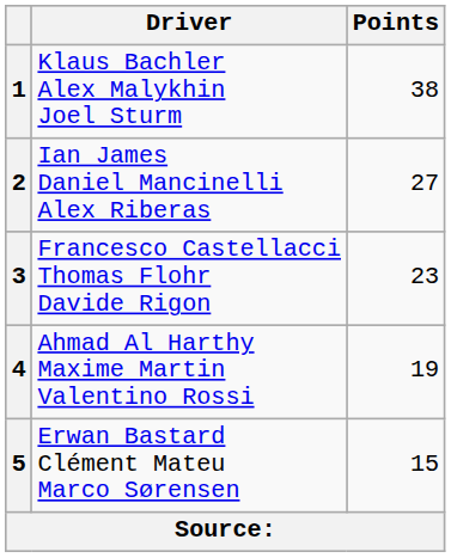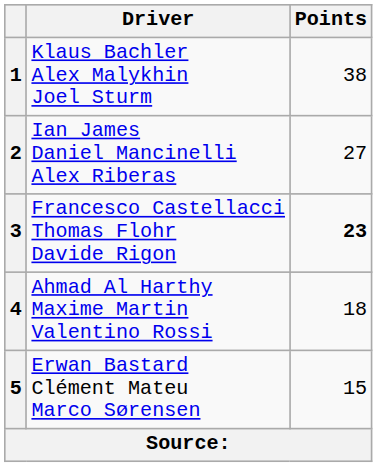 <table class="wikitable" style="font-size:95%;">
 <tr>
 <th></th>
 <th>Driver</th>
 <th>Points</th>
 </tr>
 <tr>
 <th>1</th>
 <td> <a href='#'>Klaus Bachler</a><br> <a href='#'>Alex Malykhin</a><br> <a href='#'>Joel Sturm</a></td>
 <td align="right">38</td>
 </tr>
 <tr>
 <th>2</th>
 <td> <a href='#'>Ian James</a><br> <a href='#'>Daniel Mancinelli</a><br> <a href='#'>Alex Riberas</a></td>
 <td align="right">27</td>
 </tr>
 <tr>
 <th>3</th>
 <td> <a href='#'>Francesco Castellacci</a><br> <a href='#'>Thomas Flohr</a><br> <a href='#'>Davide Rigon</a></td>
-<td align="right">23</td>
+<td align="right"><strong>23</strong></td>
 </tr>
 <tr>
 <th>4</th>
 <td> <a href='#'>Ahmad Al Harthy</a><br> <a href='#'>Maxime Martin</a><br> <a href='#'>Valentino Rossi</a></td>
-<td align="right">19</td>
+<td align="right">18</td>
 </tr>
 <tr>
 <th>5</th>
 <td> <a href='#'>Erwan Bastard</a><br> Clément Mateu<br> <a href='#'>Marco Sørensen</a></td>
 <td align="right">15</td>
 </tr>
 <tr>
 <th colspan="3">Source:</th>
 </tr>
 </table>
